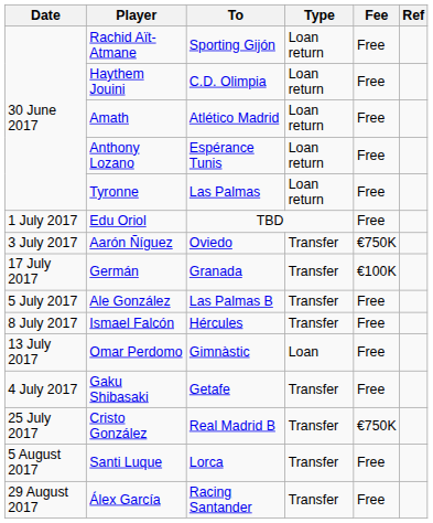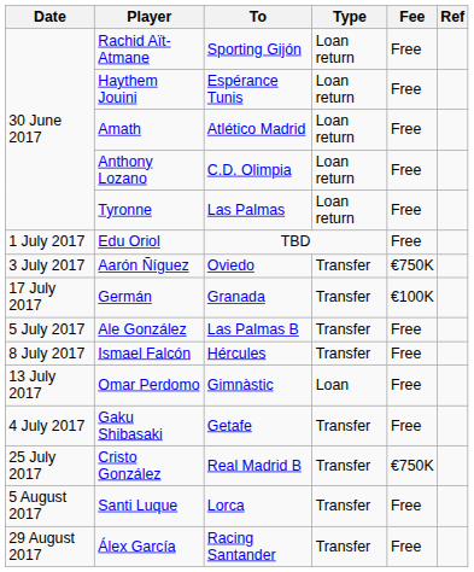 <table class="wikitable" style="width:80%;">
 <tr>
 <th>Date</th>
 <th>Player</th>
 <th>To</th>
 <th>Type</th>
 <th>Fee</th>
 <th>Ref</th>
 </tr>
 <tr>
 <td rowspan="5">30 June 2017</td>
 <td> <a href='#'>Rachid Aït-Atmane</a></td>
 <td> <a href='#'>Sporting Gijón</a></td>
 <td>Loan return</td>
 <td>Free</td>
 <td></td>
 </tr>
 <tr>
 <td> <a href='#'>Haythem Jouini</a></td>
-<td> <a href='#'>C.D. Olimpia</a></td>
+<td> <a href='#'>Espérance Tunis</a></td>
 <td>Loan return</td>
 <td>Free</td>
 <td></td>
 </tr>
 <tr>
 <td> <a href='#'>Amath</a></td>
 <td> <a href='#'>Atlético Madrid</a></td>
 <td>Loan return</td>
 <td>Free</td>
 <td></td>
 </tr>
 <tr>
 <td> <a href='#'>Anthony Lozano</a></td>
-<td> <a href='#'>Espérance Tunis</a></td>
+<td> <a href='#'>C.D. Olimpia</a></td>
 <td>Loan return</td>
 <td>Free</td>
 <td></td>
 </tr>
 <tr>
 <td> <a href='#'>Tyronne</a></td>
 <td> <a href='#'>Las Palmas</a></td>
 <td>Loan return</td>
 <td>Free</td>
 <td></td>
 </tr>
 <tr>
 <td>1 July 2017</td>
 <td> <a href='#'>Edu Oriol</a></td>
 <td colspan="2" style="text-align:center;">TBD</td>
 <td>Free</td>
 <td></td>
 </tr>
 <tr>
 <td>3 July 2017</td>
 <td> <a href='#'>Aarón Ñíguez</a></td>
 <td> <a href='#'>Oviedo</a></td>
 <td>Transfer</td>
 <td>€750K</td>
 <td></td>
 </tr>
 <tr>
 <td>17 July 2017</td>
 <td> <a href='#'>Germán</a></td>
 <td> <a href='#'>Granada</a></td>
 <td>Transfer</td>
 <td>€100K</td>
 <td></td>
 </tr>
 <tr>
 <td>5 July 2017</td>
 <td> <a href='#'>Ale González</a></td>
 <td> <a href='#'>Las Palmas B</a></td>
 <td>Transfer</td>
 <td>Free</td>
 <td></td>
 </tr>
 <tr>
 <td>8 July 2017</td>
 <td> <a href='#'>Ismael Falcón</a></td>
 <td> <a href='#'>Hércules</a></td>
 <td>Transfer</td>
 <td>Free</td>
 <td></td>
 </tr>
 <tr>
 <td>13 July 2017</td>
 <td> <a href='#'>Omar Perdomo</a></td>
 <td> <a href='#'>Gimnàstic</a></td>
 <td>Loan</td>
 <td>Free</td>
 <td></td>
 </tr>
 <tr>
 <td>4 July 2017</td>
 <td> <a href='#'>Gaku Shibasaki</a></td>
 <td> <a href='#'>Getafe</a></td>
 <td>Transfer</td>
 <td>Free</td>
 <td></td>
 </tr>
 <tr>
 <td>25 July 2017</td>
 <td> <a href='#'>Cristo González</a></td>
 <td> <a href='#'>Real Madrid B</a></td>
 <td>Transfer</td>
 <td>€750K</td>
 <td></td>
 </tr>
 <tr>
 <td>5 August 2017</td>
 <td> <a href='#'>Santi Luque</a></td>
 <td> <a href='#'>Lorca</a></td>
 <td>Transfer</td>
 <td>Free</td>
 <td></td>
 </tr>
 <tr>
 <td>29 August 2017</td>
 <td> <a href='#'>Álex García</a></td>
 <td> <a href='#'>Racing Santander</a></td>
 <td>Transfer</td>
 <td>Free</td>
 <td></td>
 </tr>
 </table>
